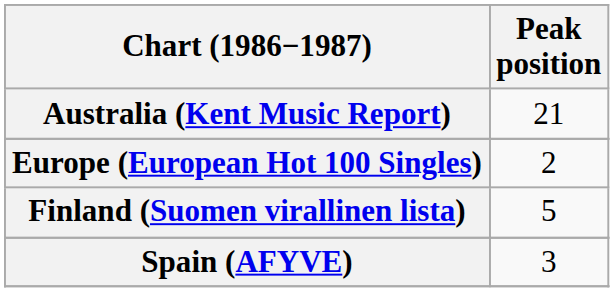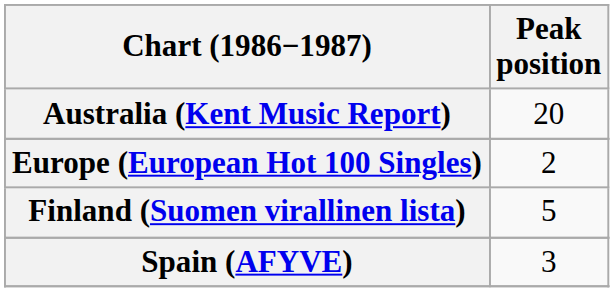 <table class="wikitable sortable plainrowheaders" style="text-align:center">
 <tr>
 <th>Chart (1986−1987)</th>
 <th>Peak<br>position</th>
 </tr>
 <tr>
 <th scope="row">Australia (<a href='#'>Kent Music Report</a>)</th>
-<td>21</td>
+<td>20</td>
 </tr>
 <tr>
 </tr>
 <tr>
 </tr>
 <tr>
 <th scope="row">Europe (<a href='#'>European Hot 100 Singles</a>)</th>
 <td>2</td>
 </tr>
 <tr>
 <th scope="row">Finland (<a href='#'>Suomen virallinen lista</a>)</th>
 <td>5</td>
 </tr>
 <tr>
 </tr>
 <tr>
 </tr>
 <tr>
 </tr>
 <tr>
 </tr>
 <tr>
 </tr>
 <tr>
 </tr>
 <tr>
 <th scope="row">Spain (<a href='#'>AFYVE</a>)</th>
 <td>3</td>
 </tr>
 <tr>
 </tr>
 <tr>
 </tr>
 <tr>
 </tr>
 <tr>
 </tr>
 </table>
